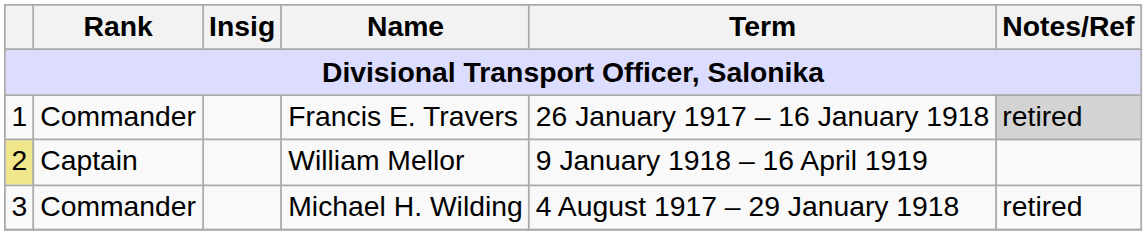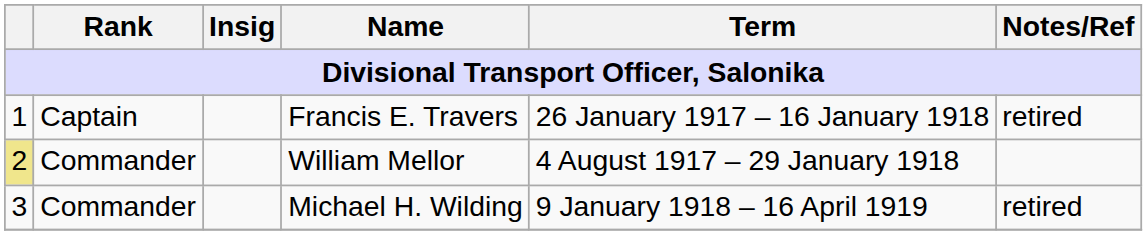 <table class="wikitable">
 <tr>
 <th></th>
 <th>Rank</th>
 <th>Insig</th>
 <th>Name</th>
 <th>Term</th>
 <th>Notes/Ref</th>
 </tr>
 <tr>
 <td colspan="6" align="center" style="background:#dcdcfe;"><strong>Divisional Transport Officer, Salonika</strong></td>
 </tr>
 <tr>
 <td>1</td>
-<td>Commander</td>
+<td>Captain</td>
 <td></td>
 <td>Francis E. Travers</td>
 <td>26 January 1917  – 16 January 1918</td>
-<td style="background: lightgrey;">retired</td>
+<td>retired</td>
 </tr>
 <tr>
 <td style="background: khaki;">2</td>
-<td>Captain</td>
+<td>Commander</td>
 <td></td>
 <td>William Mellor</td>
-<td>9 January 1918 – 16 April 1919</td>
+<td>4 August 1917 – 29 January 1918</td>
 <td></td>
 </tr>
 <tr>
 <td>3</td>
 <td>Commander</td>
 <td></td>
 <td>Michael H. Wilding</td>
-<td>4 August 1917 – 29 January 1918</td>
+<td>9 January 1918 – 16 April 1919</td>
 <td>retired</td>
 </tr>
 <tr>
 </tr>
 </table>
